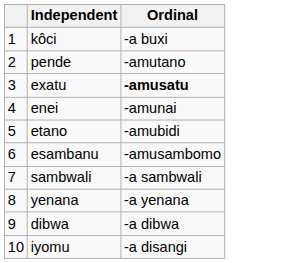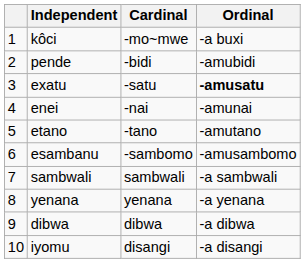 <table class="wikitable">
 <tr>
 <th></th>
 <th>Independent</th>
+<th>Cardinal</th>
 <th>Ordinal</th>
 </tr>
 <tr>
 <td>1</td>
 <td>kôci</td>
+<td>-mo~mwe</td>
 <td>-a buxi</td>
 </tr>
 <tr>
 <td>2</td>
 <td>pende</td>
-<td>-amutano</td>
+<td>-bidi</td>
+<td>-amubidi</td>
 </tr>
 <tr>
 <td>3</td>
 <td>exatu</td>
+<td>-satu</td>
 <td><strong>-amusatu</strong></td>
 </tr>
 <tr>
 <td>4</td>
 <td>enei</td>
+<td>-nai</td>
 <td>-amunai</td>
 </tr>
 <tr>
 <td>5</td>
 <td>etano</td>
-<td>-amubidi</td>
+<td>-tano</td>
+<td>-amutano</td>
 </tr>
 <tr>
 <td>6</td>
 <td>esambanu</td>
+<td>-sambomo</td>
 <td>-amusambomo</td>
 </tr>
 <tr>
 <td>7</td>
+<td>sambwali</td>
 <td>sambwali</td>
 <td>-a sambwali</td>
 </tr>
 <tr>
 <td>8</td>
 <td>yenana</td>
+<td>yenana</td>
 <td>-a yenana</td>
 </tr>
 <tr>
 <td>9</td>
+<td>dibwa</td>
 <td>dibwa</td>
 <td>-a dibwa</td>
 </tr>
 <tr>
 <td>10</td>
 <td>iyomu</td>
+<td>disangi</td>
 <td>-a disangi</td>
 </tr>
 </table>
